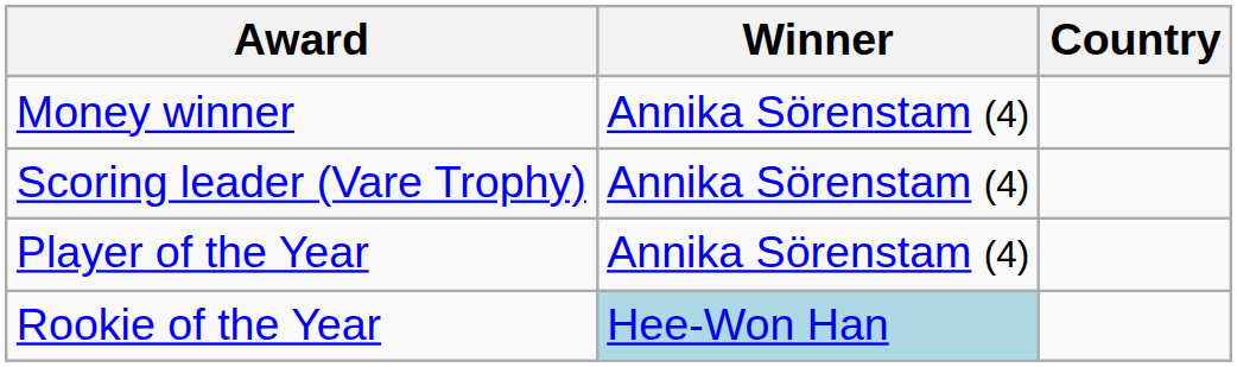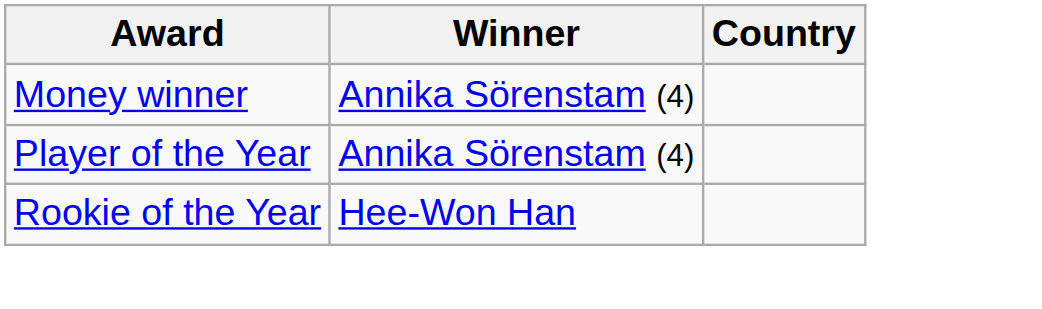 <table class="wikitable">
 <tr>
 <th>Award</th>
 <th>Winner</th>
 <th>Country</th>
 </tr>
 <tr>
 <td><a href='#'>Money winner</a></td>
 <td><a href='#'>Annika Sörenstam</a> <small>(4)</small></td>
 <td></td>
 </tr>
 <tr>
-<td><a href='#'>Scoring leader (Vare Trophy)</a></td>
-<td><a href='#'>Annika Sörenstam</a> <small>(4)</small></td>
-<td></td>
-</tr>
-<tr>
 <td><a href='#'>Player of the Year</a></td>
 <td><a href='#'>Annika Sörenstam</a> <small>(4)</small></td>
 <td></td>
 </tr>
 <tr>
 <td><a href='#'>Rookie of the Year</a></td>
-<td style="background: lightblue;"><a href='#'>Hee-Won Han</a></td>
+<td><a href='#'>Hee-Won Han</a></td>
 <td></td>
 </tr>
 </table>
